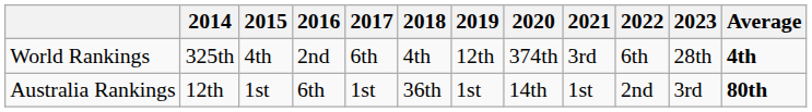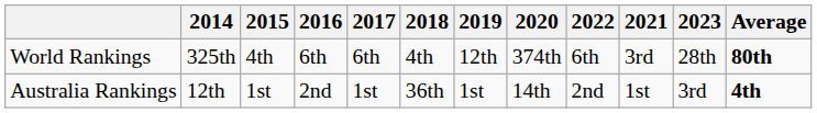 <table class="wikitable">
 <tr>
 <th></th>
 <th>2014</th>
 <th>2015</th>
 <th>2016</th>
 <th>2017</th>
 <th>2018</th>
 <th>2019</th>
 <th>2020</th>
+<th>2022</th>
 <th>2021</th>
-<th>2022</th>
 <th>2023</th>
 <th>Average</th>
 </tr>
 <tr>
 <td>World Rankings</td>
 <td>325th</td>
 <td>4th</td>
-<td>2nd</td>
+<td>6th</td>
 <td>6th</td>
 <td>4th</td>
 <td>12th</td>
 <td>374th</td>
+<td>6th</td>
 <td>3rd</td>
-<td>6th</td>
 <td>28th</td>
-<td><strong>4th</strong></td>
+<td><strong>80th</strong></td>
 </tr>
 <tr>
 <td>Australia Rankings</td>
 <td>12th</td>
 <td>1st</td>
-<td>6th</td>
+<td>2nd</td>
 <td>1st</td>
 <td>36th</td>
 <td>1st</td>
 <td>14th</td>
+<td>2nd</td>
 <td>1st</td>
-<td>2nd</td>
 <td>3rd</td>
-<td><strong>80th</strong></td>
+<td><strong>4th</strong></td>
 </tr>
 </table>
